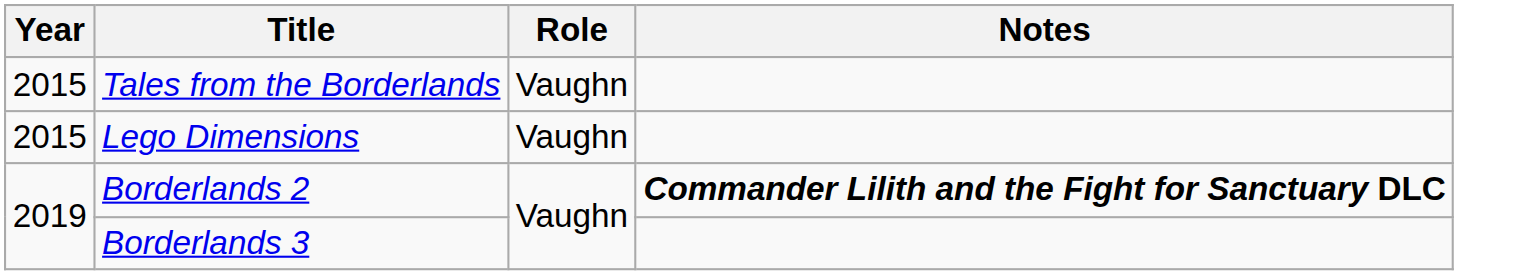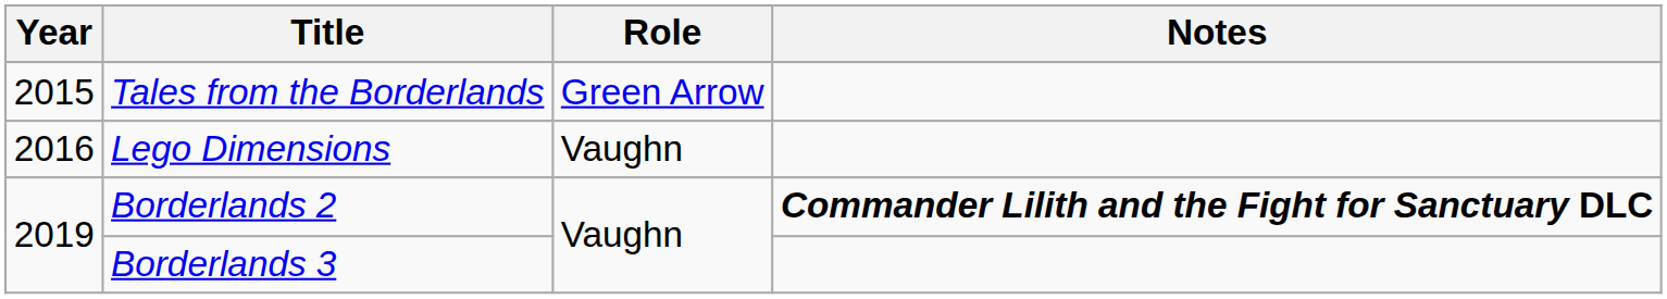 <table class = "wikitable sortable">
 <tr>
 <th>Year</th>
 <th>Title</th>
 <th>Role</th>
 <th class="unsortable">Notes</th>
 </tr>
 <tr>
 <td>2015</td>
 <td><em><a href='#'>Tales from the Borderlands</a></em></td>
-<td>Vaughn</td>
+<td><a href='#'>Green Arrow</a></td>
 <td></td>
 </tr>
 <tr>
-<td>2015</td>
+<td>2016</td>
 <td><em><a href='#'>Lego Dimensions</a></em></td>
 <td>Vaughn</td>
 <td></td>
 </tr>
 <tr>
 <td rowspan="2">2019</td>
 <td><em><a href='#'>Borderlands 2</a></em></td>
 <td rowspan="2">Vaughn</td>
 <td><strong><em>Commander Lilith and the Fight for Sanctuary</em> DLC</strong></td>
 </tr>
 <tr>
 <td><em><a href='#'>Borderlands 3</a></em></td>
 <td></td>
 </tr>
 </table>
